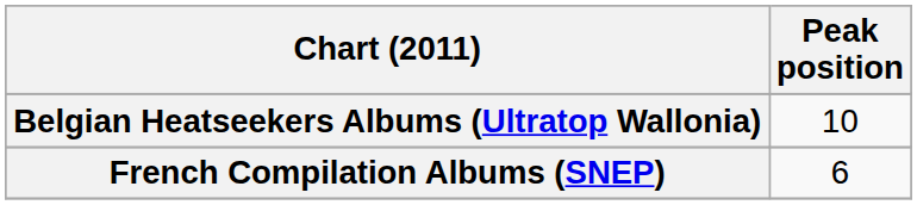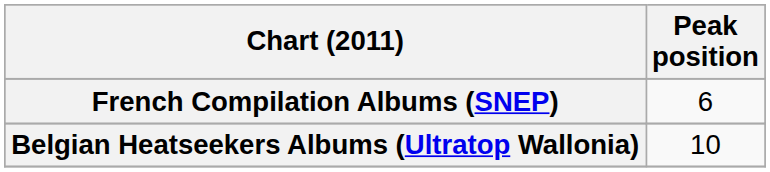 <table class="wikitable sortable plainrowheaders" style="text-align:center">
 <tr>
 <th scope="col">Chart (2011)</th>
 <th scope="col">Peak<br> position</th>
+</tr>
+<tr>
+</tr>
+<tr>
+<th scope="row">French Compilation Albums (<a href='#'>SNEP</a>)</th>
+<td align="center">6</td>
 </tr>
 <tr>
 </tr>
 <tr>
 <th scope="row">Belgian Heatseekers Albums (<a href='#'>Ultratop</a> Wallonia)</th>
 <td align="center">10</td>
 </tr>
 <tr>
 </tr>
-<tr>
-<th scope="row">French Compilation Albums (<a href='#'>SNEP</a>)</th>
-<td align="center">6</td>
-</tr>
-<tr>
-</tr>
 </table>
